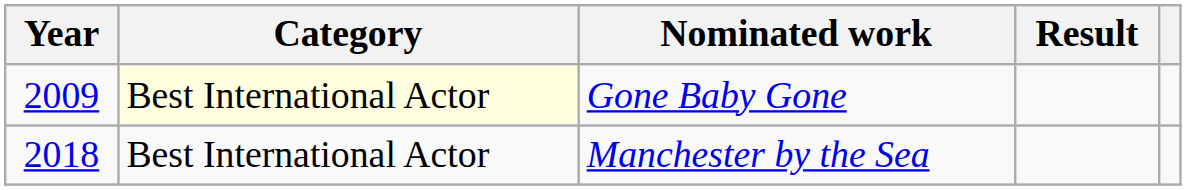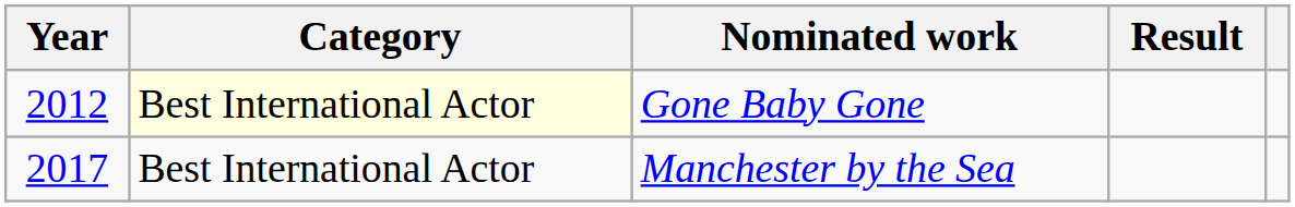 <table class="wikitable" style="width:80%;">
 <tr>
 <th scope="row">Year</th>
 <th scope="row">Category</th>
 <th scope="row">Nominated work</th>
 <th scope="row">Result</th>
 <th scope="row"></th>
 </tr>
 <tr>
-<td align="center"><a href='#'>2009</a></td>
+<td align="center"><a href='#'>2012</a></td>
 <td style="background: lightyellow;">Best International Actor</td>
 <td><em><a href='#'>Gone Baby Gone</a></em></td>
 <td></td>
 <td align="center"></td>
 </tr>
 <tr>
-<td align="center"><a href='#'>2018</a></td>
+<td align="center"><a href='#'>2017</a></td>
 <td>Best International Actor</td>
 <td><em><a href='#'>Manchester by the Sea</a></em></td>
 <td></td>
 <td align="center"></td>
 </tr>
 </table>
